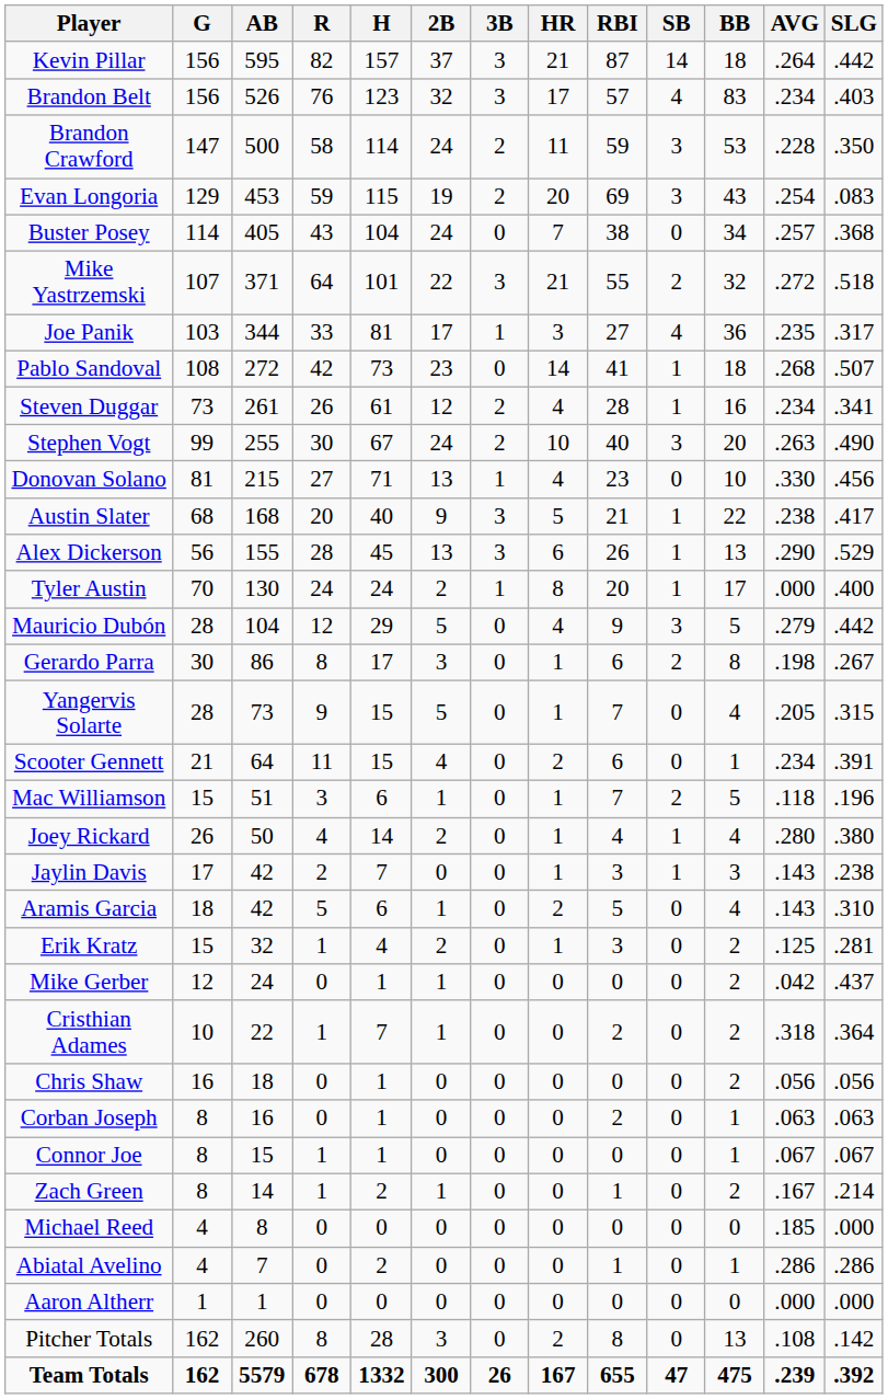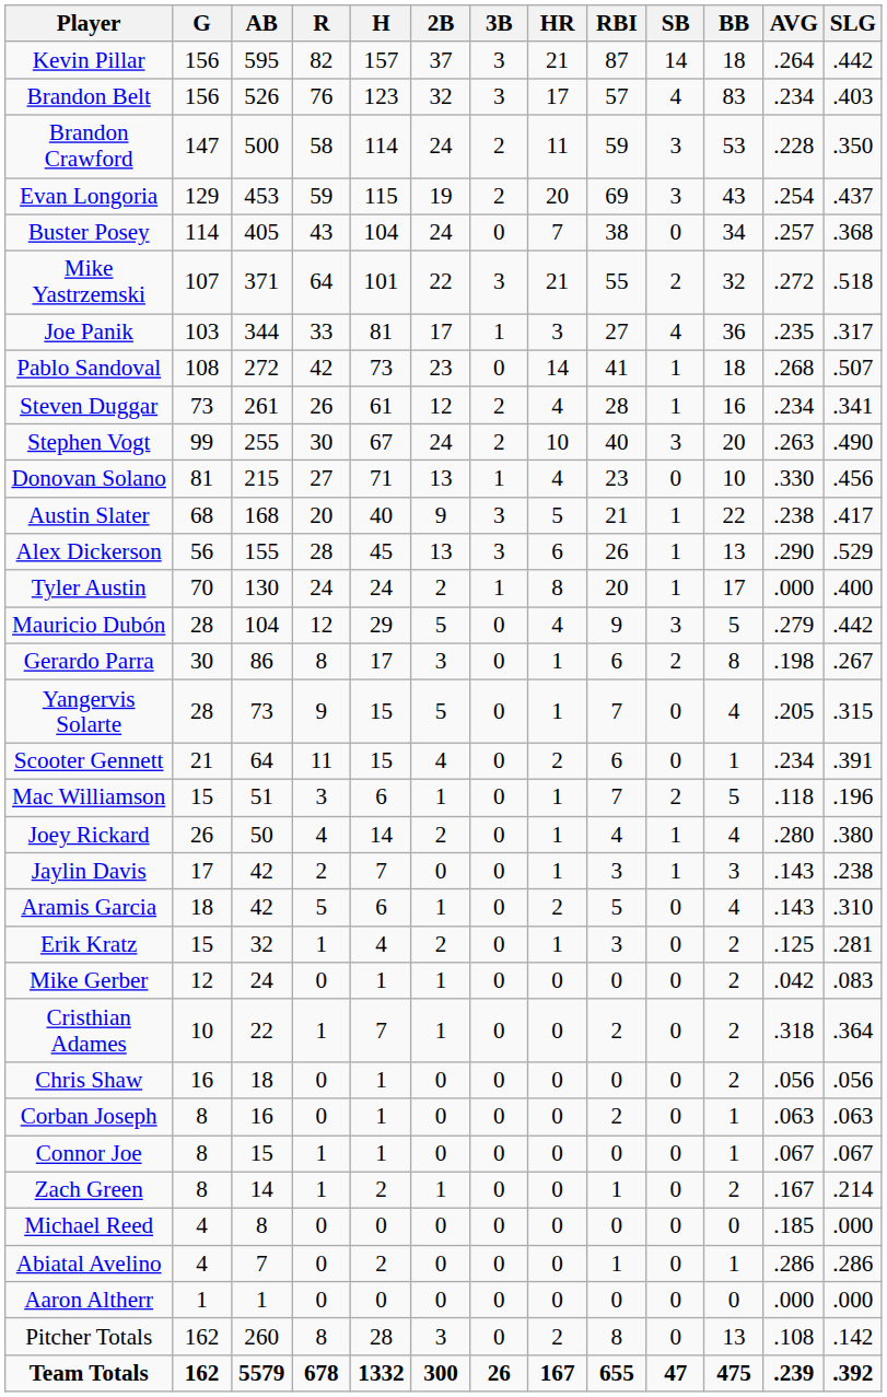 <table class=wikitable style="text-align:center">
 <tr>
 <th bgcolor=#DDDDFF; width="20%">Player</th>
 <th bgcolor=#DDDDFF; width="7%">G</th>
 <th bgcolor=#DDDDFF; width="7%">AB</th>
 <th bgcolor=#DDDDFF; width="7%">R</th>
 <th bgcolor=#DDDDFF; width="7%">H</th>
 <th bgcolor=#DDDDFF; width="7%">2B</th>
 <th bgcolor=#DDDDFF; width="7%">3B</th>
 <th bgcolor=#DDDDFF; width="7%">HR</th>
 <th bgcolor=#DDDDFF; width="7%">RBI</th>
 <th bgcolor=#DDDDFF; width="7%">SB</th>
 <th bgcolor=#DDDDFF; width="7%">BB</th>
 <th bgcolor=#DDDDFF; width="7%">AVG</th>
 <th bgcolor=#DDDDFF; width="7%">SLG</th>
 </tr>
 <tr>
 <td><a href='#'>Kevin Pillar</a></td>
 <td>156</td>
 <td>595</td>
 <td>82</td>
 <td>157</td>
 <td>37</td>
 <td>3</td>
 <td>21</td>
 <td>87</td>
 <td>14</td>
 <td>18</td>
 <td>.264</td>
 <td>.442</td>
 </tr>
 <tr>
 <td><a href='#'>Brandon Belt</a></td>
 <td>156</td>
 <td>526</td>
 <td>76</td>
 <td>123</td>
 <td>32</td>
 <td>3</td>
 <td>17</td>
 <td>57</td>
 <td>4</td>
 <td>83</td>
 <td>.234</td>
 <td>.403</td>
 </tr>
 <tr>
 <td><a href='#'>Brandon Crawford</a></td>
 <td>147</td>
 <td>500</td>
 <td>58</td>
 <td>114</td>
 <td>24</td>
 <td>2</td>
 <td>11</td>
 <td>59</td>
 <td>3</td>
 <td>53</td>
 <td>.228</td>
 <td>.350</td>
 </tr>
 <tr>
 <td><a href='#'>Evan Longoria</a></td>
 <td>129</td>
 <td>453</td>
 <td>59</td>
 <td>115</td>
 <td>19</td>
 <td>2</td>
 <td>20</td>
 <td>69</td>
 <td>3</td>
 <td>43</td>
 <td>.254</td>
-<td>.083</td>
+<td>.437</td>
 </tr>
 <tr>
 <td><a href='#'>Buster Posey</a></td>
 <td>114</td>
 <td>405</td>
 <td>43</td>
 <td>104</td>
 <td>24</td>
 <td>0</td>
 <td>7</td>
 <td>38</td>
 <td>0</td>
 <td>34</td>
 <td>.257</td>
 <td>.368</td>
 </tr>
 <tr>
 <td><a href='#'>Mike Yastrzemski</a></td>
 <td>107</td>
 <td>371</td>
 <td>64</td>
 <td>101</td>
 <td>22</td>
 <td>3</td>
 <td>21</td>
 <td>55</td>
 <td>2</td>
 <td>32</td>
 <td>.272</td>
 <td>.518</td>
 </tr>
 <tr>
 <td><a href='#'>Joe Panik</a></td>
 <td>103</td>
 <td>344</td>
 <td>33</td>
 <td>81</td>
 <td>17</td>
 <td>1</td>
 <td>3</td>
 <td>27</td>
 <td>4</td>
 <td>36</td>
 <td>.235</td>
 <td>.317</td>
 </tr>
 <tr>
 <td><a href='#'>Pablo Sandoval</a></td>
 <td>108</td>
 <td>272</td>
 <td>42</td>
 <td>73</td>
 <td>23</td>
 <td>0</td>
 <td>14</td>
 <td>41</td>
 <td>1</td>
 <td>18</td>
 <td>.268</td>
 <td>.507</td>
 </tr>
 <tr>
 <td><a href='#'>Steven Duggar</a></td>
 <td>73</td>
 <td>261</td>
 <td>26</td>
 <td>61</td>
 <td>12</td>
 <td>2</td>
 <td>4</td>
 <td>28</td>
 <td>1</td>
 <td>16</td>
 <td>.234</td>
 <td>.341</td>
 </tr>
 <tr>
 <td><a href='#'>Stephen Vogt</a></td>
 <td>99</td>
 <td>255</td>
 <td>30</td>
 <td>67</td>
 <td>24</td>
 <td>2</td>
 <td>10</td>
 <td>40</td>
 <td>3</td>
 <td>20</td>
 <td>.263</td>
 <td>.490</td>
 </tr>
 <tr>
 <td><a href='#'>Donovan Solano</a></td>
 <td>81</td>
 <td>215</td>
 <td>27</td>
 <td>71</td>
 <td>13</td>
 <td>1</td>
 <td>4</td>
 <td>23</td>
 <td>0</td>
 <td>10</td>
 <td>.330</td>
 <td>.456</td>
 </tr>
 <tr>
 <td><a href='#'>Austin Slater</a></td>
 <td>68</td>
 <td>168</td>
 <td>20</td>
 <td>40</td>
 <td>9</td>
 <td>3</td>
 <td>5</td>
 <td>21</td>
 <td>1</td>
 <td>22</td>
 <td>.238</td>
 <td>.417</td>
 </tr>
 <tr>
 <td><a href='#'>Alex Dickerson</a></td>
 <td>56</td>
 <td>155</td>
 <td>28</td>
 <td>45</td>
 <td>13</td>
 <td>3</td>
 <td>6</td>
 <td>26</td>
 <td>1</td>
 <td>13</td>
 <td>.290</td>
 <td>.529</td>
 </tr>
 <tr>
 <td><a href='#'>Tyler Austin</a></td>
 <td>70</td>
 <td>130</td>
 <td>24</td>
 <td>24</td>
 <td>2</td>
 <td>1</td>
 <td>8</td>
 <td>20</td>
 <td>1</td>
 <td>17</td>
 <td>.000</td>
 <td>.400</td>
 </tr>
 <tr>
 <td><a href='#'>Mauricio Dubón</a></td>
 <td>28</td>
 <td>104</td>
 <td>12</td>
 <td>29</td>
 <td>5</td>
 <td>0</td>
 <td>4</td>
 <td>9</td>
 <td>3</td>
 <td>5</td>
 <td>.279</td>
 <td>.442</td>
 </tr>
 <tr>
 <td><a href='#'>Gerardo Parra</a></td>
 <td>30</td>
 <td>86</td>
 <td>8</td>
 <td>17</td>
 <td>3</td>
 <td>0</td>
 <td>1</td>
 <td>6</td>
 <td>2</td>
 <td>8</td>
 <td>.198</td>
 <td>.267</td>
 </tr>
 <tr>
 <td><a href='#'>Yangervis Solarte</a></td>
 <td>28</td>
 <td>73</td>
 <td>9</td>
 <td>15</td>
 <td>5</td>
 <td>0</td>
 <td>1</td>
 <td>7</td>
 <td>0</td>
 <td>4</td>
 <td>.205</td>
 <td>.315</td>
 </tr>
 <tr>
 <td><a href='#'>Scooter Gennett</a></td>
 <td>21</td>
 <td>64</td>
 <td>11</td>
 <td>15</td>
 <td>4</td>
 <td>0</td>
 <td>2</td>
 <td>6</td>
 <td>0</td>
 <td>1</td>
 <td>.234</td>
 <td>.391</td>
 </tr>
 <tr>
 <td><a href='#'>Mac Williamson</a></td>
 <td>15</td>
 <td>51</td>
 <td>3</td>
 <td>6</td>
 <td>1</td>
 <td>0</td>
 <td>1</td>
 <td>7</td>
 <td>2</td>
 <td>5</td>
 <td>.118</td>
 <td>.196</td>
 </tr>
 <tr>
 <td><a href='#'>Joey Rickard</a></td>
 <td>26</td>
 <td>50</td>
 <td>4</td>
 <td>14</td>
 <td>2</td>
 <td>0</td>
 <td>1</td>
 <td>4</td>
 <td>1</td>
 <td>4</td>
 <td>.280</td>
 <td>.380</td>
 </tr>
 <tr>
 <td><a href='#'>Jaylin Davis</a></td>
 <td>17</td>
 <td>42</td>
 <td>2</td>
 <td>7</td>
 <td>0</td>
 <td>0</td>
 <td>1</td>
 <td>3</td>
 <td>1</td>
 <td>3</td>
 <td>.143</td>
 <td>.238</td>
 </tr>
 <tr>
 <td><a href='#'>Aramis Garcia</a></td>
 <td>18</td>
 <td>42</td>
 <td>5</td>
 <td>6</td>
 <td>1</td>
 <td>0</td>
 <td>2</td>
 <td>5</td>
 <td>0</td>
 <td>4</td>
 <td>.143</td>
 <td>.310</td>
 </tr>
 <tr>
 <td><a href='#'>Erik Kratz</a></td>
 <td>15</td>
 <td>32</td>
 <td>1</td>
 <td>4</td>
 <td>2</td>
 <td>0</td>
 <td>1</td>
 <td>3</td>
 <td>0</td>
 <td>2</td>
 <td>.125</td>
 <td>.281</td>
 </tr>
 <tr>
 <td><a href='#'>Mike Gerber</a></td>
 <td>12</td>
 <td>24</td>
 <td>0</td>
 <td>1</td>
 <td>1</td>
 <td>0</td>
 <td>0</td>
 <td>0</td>
 <td>0</td>
 <td>2</td>
 <td>.042</td>
-<td>.437</td>
+<td>.083</td>
 </tr>
 <tr>
 <td><a href='#'>Cristhian Adames</a></td>
 <td>10</td>
 <td>22</td>
 <td>1</td>
 <td>7</td>
 <td>1</td>
 <td>0</td>
 <td>0</td>
 <td>2</td>
 <td>0</td>
 <td>2</td>
 <td>.318</td>
 <td>.364</td>
 </tr>
 <tr>
 <td><a href='#'>Chris Shaw</a></td>
 <td>16</td>
 <td>18</td>
 <td>0</td>
 <td>1</td>
 <td>0</td>
 <td>0</td>
 <td>0</td>
 <td>0</td>
 <td>0</td>
 <td>2</td>
 <td>.056</td>
 <td>.056</td>
 </tr>
 <tr>
 <td><a href='#'>Corban Joseph</a></td>
 <td>8</td>
 <td>16</td>
 <td>0</td>
 <td>1</td>
 <td>0</td>
 <td>0</td>
 <td>0</td>
 <td>2</td>
 <td>0</td>
 <td>1</td>
 <td>.063</td>
 <td>.063</td>
 </tr>
 <tr>
 <td><a href='#'>Connor Joe</a></td>
 <td>8</td>
 <td>15</td>
 <td>1</td>
 <td>1</td>
 <td>0</td>
 <td>0</td>
 <td>0</td>
 <td>0</td>
 <td>0</td>
 <td>1</td>
 <td>.067</td>
 <td>.067</td>
 </tr>
 <tr>
 <td><a href='#'>Zach Green</a></td>
 <td>8</td>
 <td>14</td>
 <td>1</td>
 <td>2</td>
 <td>1</td>
 <td>0</td>
 <td>0</td>
 <td>1</td>
 <td>0</td>
 <td>2</td>
 <td>.167</td>
 <td>.214</td>
 </tr>
 <tr>
 <td><a href='#'>Michael Reed</a></td>
 <td>4</td>
 <td>8</td>
 <td>0</td>
 <td>0</td>
 <td>0</td>
 <td>0</td>
 <td>0</td>
 <td>0</td>
 <td>0</td>
 <td>0</td>
 <td>.185</td>
 <td>.000</td>
 </tr>
 <tr>
 <td><a href='#'>Abiatal Avelino</a></td>
 <td>4</td>
 <td>7</td>
 <td>0</td>
 <td>2</td>
 <td>0</td>
 <td>0</td>
 <td>0</td>
 <td>1</td>
 <td>0</td>
 <td>1</td>
 <td>.286</td>
 <td>.286</td>
 </tr>
 <tr>
 <td><a href='#'>Aaron Altherr</a></td>
 <td>1</td>
 <td>1</td>
 <td>0</td>
 <td>0</td>
 <td>0</td>
 <td>0</td>
 <td>0</td>
 <td>0</td>
 <td>0</td>
 <td>0</td>
 <td>.000</td>
 <td>.000</td>
 </tr>
 <tr>
 <td>Pitcher Totals</td>
 <td>162</td>
 <td>260</td>
 <td>8</td>
 <td>28</td>
 <td>3</td>
 <td>0</td>
 <td>2</td>
 <td>8</td>
 <td>0</td>
 <td>13</td>
 <td>.108</td>
 <td>.142</td>
 </tr>
 <tr>
 <td><strong>Team Totals</strong></td>
 <td><strong>162</strong></td>
 <td><strong>5579</strong></td>
 <td><strong>678</strong></td>
 <td><strong>1332</strong></td>
 <td><strong>300</strong></td>
 <td><strong>26</strong></td>
 <td><strong>167</strong></td>
 <td><strong>655</strong></td>
 <td><strong>47</strong></td>
 <td><strong>475</strong></td>
 <td><strong>.239</strong></td>
 <td><strong>.392</strong></td>
 </tr>
 </table>
